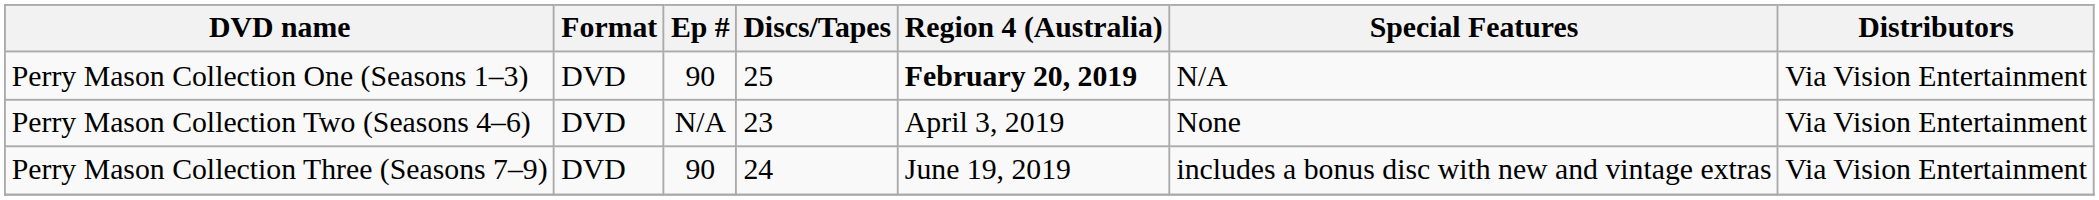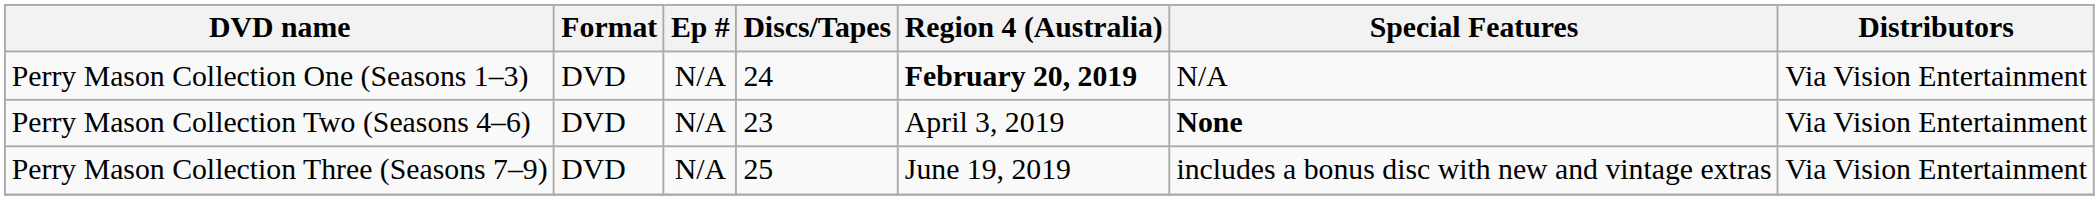 <table class="wikitable">
 <tr>
 <th>DVD name</th>
 <th>Format</th>
 <th>Ep #</th>
 <th>Discs/Tapes</th>
 <th>Region 4 (Australia)</th>
 <th>Special Features</th>
 <th>Distributors</th>
 </tr>
 <tr>
 <td>Perry Mason Collection One (Seasons 1–3)</td>
 <td>DVD</td>
-<td style="text-align:center;">90</td>
-<td>25</td>
+<td style="text-align:center;">N/A</td>
+<td>24</td>
 <td><strong>February 20, 2019</strong></td>
 <td>N/A</td>
 <td>Via Vision Entertainment</td>
 </tr>
 <tr>
 <td>Perry Mason Collection Two (Seasons 4–6)</td>
 <td>DVD</td>
 <td style="text-align:center;">N/A</td>
 <td>23</td>
 <td>April 3, 2019</td>
-<td>None</td>
+<td><strong>None</strong></td>
 <td>Via Vision Entertainment</td>
 </tr>
 <tr>
 <td>Perry Mason Collection Three (Seasons 7–9)</td>
 <td>DVD</td>
-<td style="text-align:center;">90</td>
-<td>24</td>
+<td style="text-align:center;">N/A</td>
+<td>25</td>
 <td>June 19, 2019</td>
 <td>includes a bonus disc with new and vintage extras</td>
 <td>Via Vision Entertainment</td>
 </tr>
 <tr>
 </tr>
 </table>
